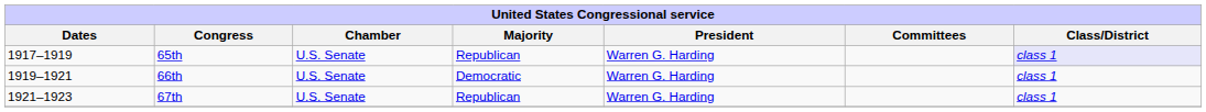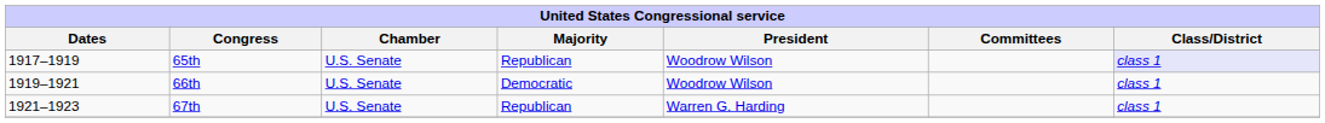 <table class=wikitable style="width: 94%" style="text-align: center;" align="center">
 <tr bgcolor=#cccccc>
 <th colspan=7 style="background: #ccccff;">United States Congressional service</th>
 </tr>
 <tr>
 <th>Dates</th>
 <th>Congress</th>
 <th>Chamber</th>
 <th>Majority</th>
 <th>President</th>
 <th>Committees</th>
 <th>Class/District</th>
 </tr>
 <tr>
 <td>1917–1919</td>
 <td><a href='#'>65th</a></td>
 <td><a href='#'>U.S. Senate</a></td>
 <td><a href='#'>Republican</a></td>
-<td><a href='#'>Warren G. Harding</a></td>
+<td><a href='#'>Woodrow Wilson</a></td>
 <td></td>
 <td style="background: lavender;"><a href='#'><em>class 1</em></a></td>
 </tr>
 <tr>
 <td>1919–1921</td>
 <td><a href='#'>66th</a></td>
 <td><a href='#'>U.S. Senate</a></td>
 <td><a href='#'>Democratic</a></td>
-<td><a href='#'>Warren G. Harding</a></td>
+<td><a href='#'>Woodrow Wilson</a></td>
 <td></td>
 <td><a href='#'><em>class 1</em></a></td>
 </tr>
 <tr>
 <td>1921–1923</td>
 <td><a href='#'>67th</a></td>
 <td><a href='#'>U.S. Senate</a></td>
 <td><a href='#'>Republican</a></td>
 <td><a href='#'>Warren G. Harding</a></td>
 <td></td>
 <td><a href='#'><em>class 1</em></a></td>
 </tr>
 <tr>
 </tr>
 </table>
